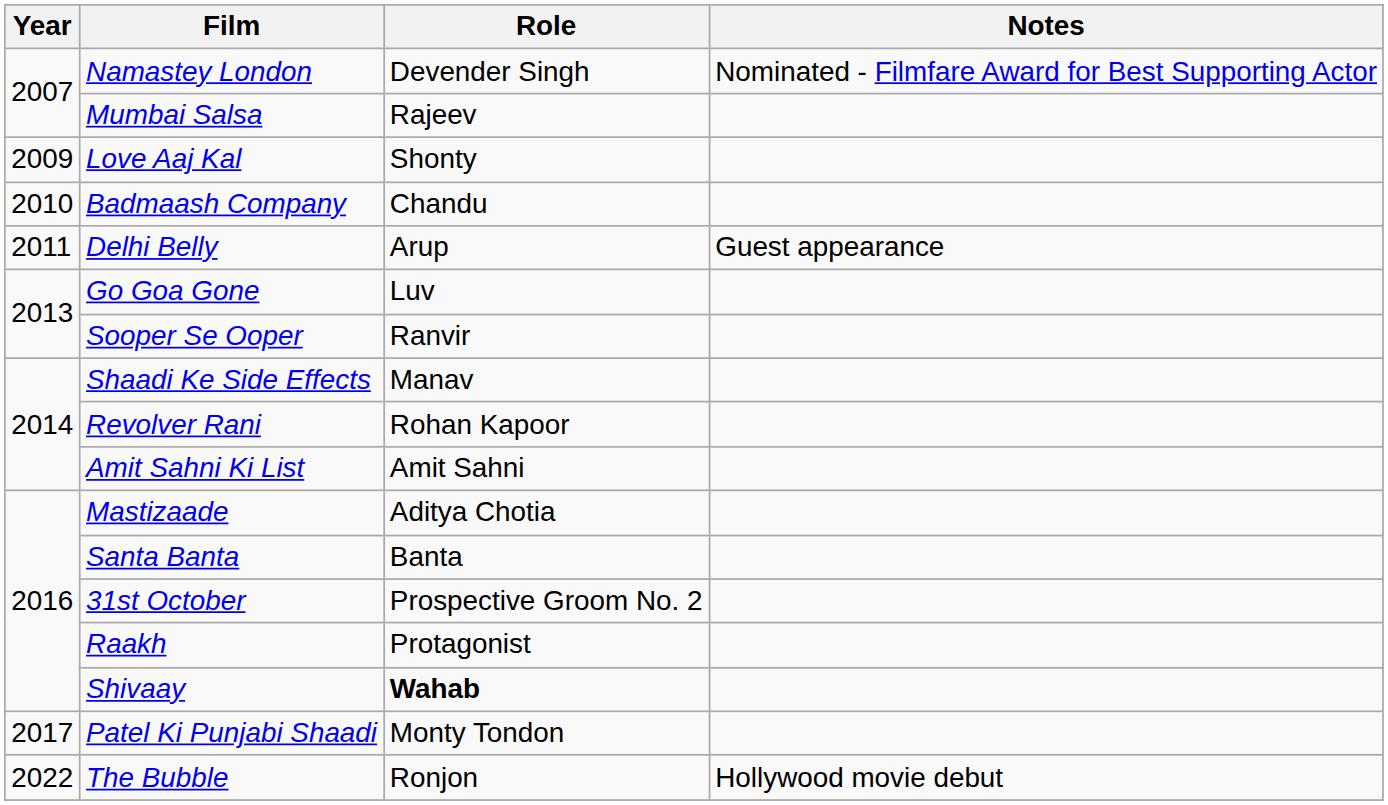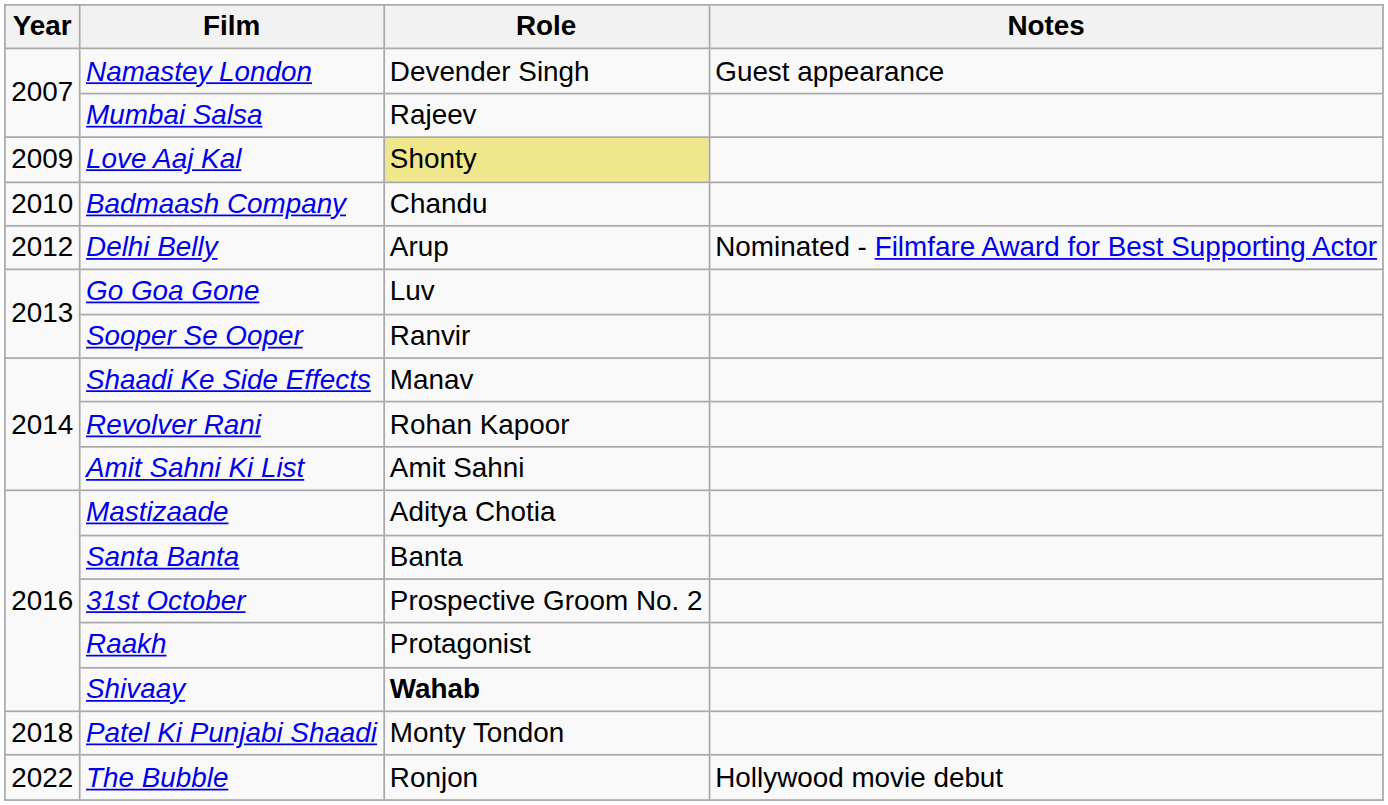 <table class="wikitable sortable">
 <tr>
 <th>Year</th>
 <th>Film</th>
 <th>Role</th>
 <th>Notes</th>
 </tr>
 <tr>
 <td rowspan=2>2007</td>
 <td><em><a href='#'>Namastey London</a></em></td>
 <td>Devender Singh</td>
-<td>Nominated - <a href='#'>Filmfare Award for Best Supporting Actor</a></td>
+<td>Guest appearance</td>
 </tr>
 <tr>
 <td><em><a href='#'>Mumbai Salsa</a></em></td>
 <td>Rajeev</td>
 <td></td>
 </tr>
 <tr>
 <td rowspan=1>2009</td>
 <td><em><a href='#'>Love Aaj Kal</a></em></td>
-<td>Shonty</td>
+<td style="background: khaki;">Shonty</td>
 <td></td>
 </tr>
 <tr>
 <td rowspan=1>2010</td>
 <td><em><a href='#'>Badmaash Company</a></em></td>
 <td>Chandu</td>
 <td></td>
 </tr>
 <tr>
-<td rowspan=1>2011</td>
+<td rowspan=1>2012</td>
 <td><em><a href='#'>Delhi Belly</a></em></td>
 <td>Arup</td>
-<td>Guest appearance</td>
+<td>Nominated - <a href='#'>Filmfare Award for Best Supporting Actor</a></td>
 </tr>
 <tr>
 <td rowspan=2>2013</td>
 <td><em><a href='#'>Go Goa Gone</a></em></td>
 <td>Luv</td>
 <td></td>
 </tr>
 <tr>
 <td><em><a href='#'>Sooper Se Ooper</a></em></td>
 <td>Ranvir</td>
 <td></td>
 </tr>
 <tr>
 <td rowspan=3>2014</td>
 <td><em><a href='#'>Shaadi Ke Side Effects</a></em></td>
 <td>Manav</td>
 <td></td>
 </tr>
 <tr>
 <td><em><a href='#'>Revolver Rani</a></em></td>
 <td>Rohan Kapoor</td>
 <td></td>
 </tr>
 <tr>
 <td><em><a href='#'>Amit Sahni Ki List</a></em></td>
 <td>Amit Sahni</td>
 <td></td>
 </tr>
 <tr>
 <td rowspan=5>2016</td>
 <td><em><a href='#'>Mastizaade</a></em></td>
 <td>Aditya Chotia</td>
 <td></td>
 </tr>
 <tr>
 <td><em><a href='#'>Santa Banta</a></em></td>
 <td>Banta</td>
 <td></td>
 </tr>
 <tr>
 <td><em><a href='#'>31st October</a></em></td>
 <td>Prospective Groom No. 2</td>
 <td></td>
 </tr>
 <tr>
 <td><em><a href='#'>Raakh</a></em></td>
 <td>Protagonist</td>
 <td></td>
 </tr>
 <tr>
 <td><em><a href='#'>Shivaay</a></em></td>
 <td><strong>Wahab</strong></td>
 <td></td>
 </tr>
 <tr>
-<td>2017</td>
+<td>2018</td>
 <td><em><a href='#'>Patel Ki Punjabi Shaadi</a></em></td>
 <td>Monty Tondon</td>
 <td></td>
 </tr>
 <tr>
 <td>2022</td>
 <td><em><a href='#'>The Bubble</a></em></td>
 <td>Ronjon</td>
 <td>Hollywood movie debut</td>
 </tr>
 </table>
